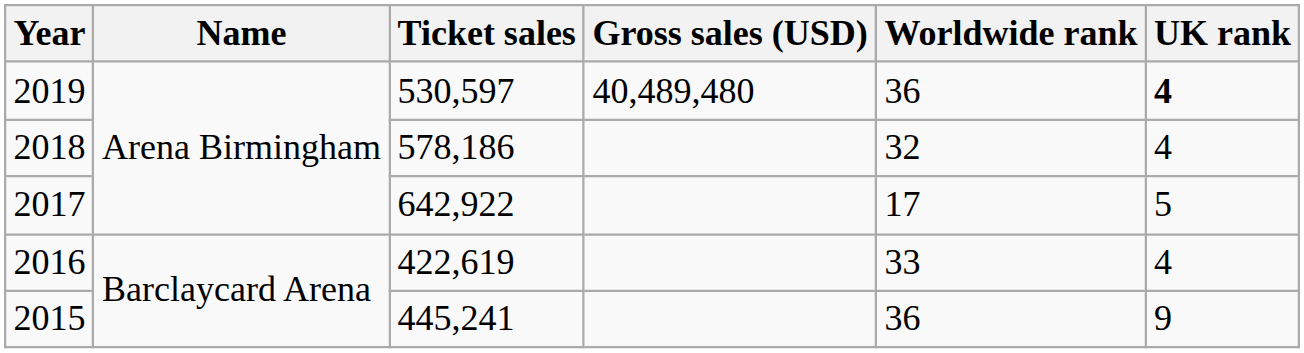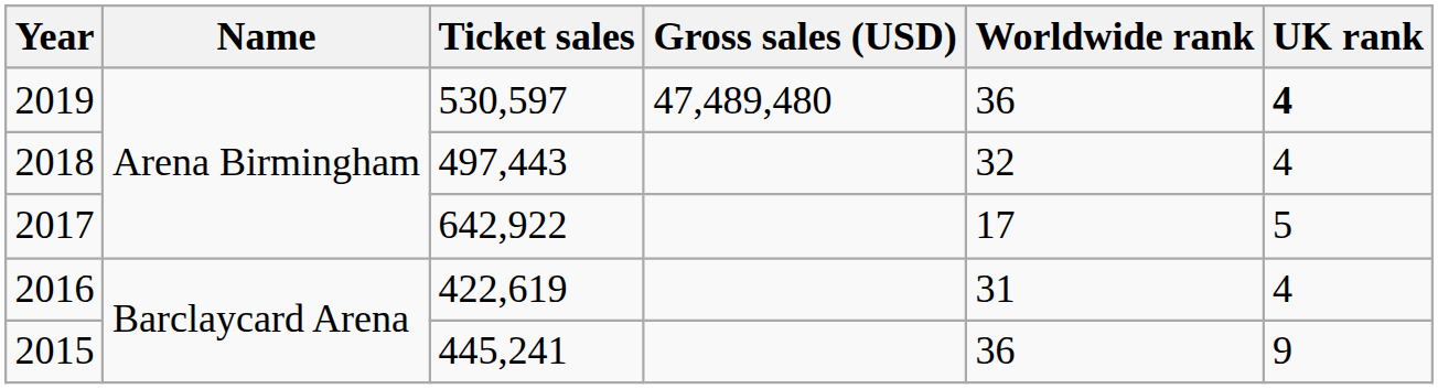 <table class="wikitable sortable">
 <tr>
 <th>Year</th>
 <th>Name</th>
 <th>Ticket sales</th>
 <th>Gross sales (USD)</th>
 <th>Worldwide rank</th>
 <th>UK rank</th>
 </tr>
 <tr>
 <td>2019</td>
 <td rowspan="3">Arena Birmingham</td>
 <td>530,597</td>
-<td>40,489,480</td>
+<td>47,489,480</td>
 <td>36</td>
 <td><strong>4</strong></td>
 </tr>
 <tr>
 <td>2018</td>
-<td>578,186</td>
+<td>497,443</td>
 <td></td>
 <td>32</td>
 <td>4</td>
 </tr>
 <tr>
 <td>2017</td>
 <td>642,922</td>
 <td></td>
 <td>17</td>
 <td>5</td>
 </tr>
 <tr>
 <td>2016</td>
 <td rowspan="2">Barclaycard Arena</td>
 <td>422,619</td>
 <td></td>
-<td>33</td>
+<td>31</td>
 <td>4</td>
 </tr>
 <tr>
 <td>2015</td>
 <td>445,241</td>
 <td></td>
 <td>36</td>
 <td>9</td>
 </tr>
 </table>
